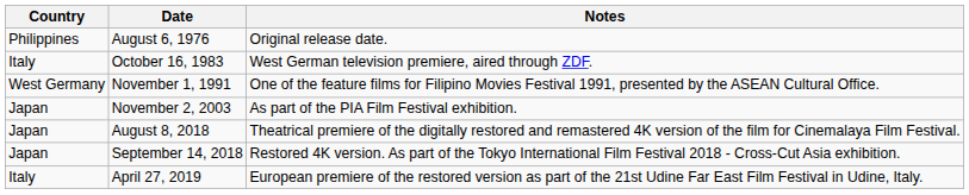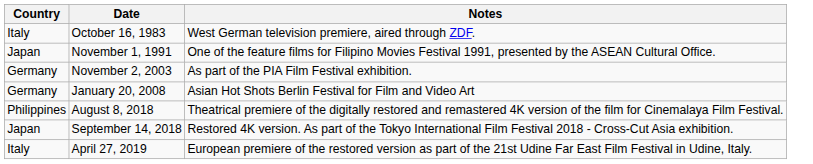 <table class="wikitable">
 <tr>
 <th>Country</th>
 <th>Date</th>
 <th>Notes</th>
 </tr>
 <tr>
-<td>Philippines</td>
-<td>August 6, 1976</td>
-<td>Original release date.</td>
-</tr>
-<tr>
 <td>Italy</td>
 <td>October 16, 1983</td>
 <td>West German television premiere, aired through <a href='#'>ZDF</a>.</td>
 </tr>
 <tr>
-<td>West Germany</td>
+<td>Japan</td>
 <td>November 1, 1991</td>
 <td>One of the feature films for Filipino Movies Festival 1991, presented by the ASEAN Cultural Office.</td>
 </tr>
 <tr>
-<td>Japan</td>
+<td>Germany</td>
 <td>November 2, 2003</td>
 <td>As part of the PIA Film Festival exhibition.</td>
 </tr>
 <tr>
-<td>Japan</td>
+<td>Germany</td>
+<td>January 20, 2008</td>
+<td>Asian Hot Shots Berlin Festival for Film and Video Art</td>
+</tr>
+<tr>
+<td>Philippines</td>
 <td>August 8, 2018</td>
 <td>Theatrical premiere of the digitally restored and remastered 4K version of the film for Cinemalaya Film Festival.</td>
 </tr>
 <tr>
 <td>Japan</td>
 <td>September 14, 2018</td>
 <td>Restored 4K version. As part of the Tokyo International Film Festival 2018 - Cross-Cut Asia exhibition.</td>
 </tr>
 <tr>
 <td>Italy</td>
 <td>April 27, 2019</td>
 <td>European premiere of the restored version as part of the 21st Udine Far East Film Festival in Udine, Italy.</td>
 </tr>
 </table>
